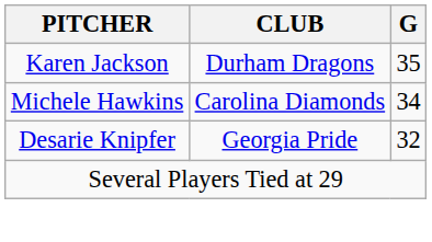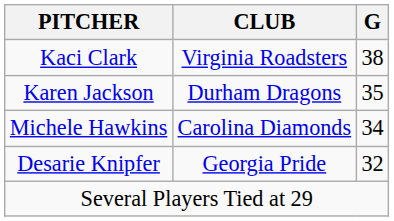 <table class="wikitable" style="text-align:center;">
 <tr>
 <th>PITCHER</th>
 <th>CLUB</th>
 <th>G</th>
+</tr>
+<tr>
+<td><a href='#'>Kaci Clark</a></td>
+<td><a href='#'>Virginia Roadsters</a></td>
+<td>38</td>
 </tr>
 <tr>
 <td><a href='#'>Karen Jackson</a></td>
 <td><a href='#'>Durham Dragons</a></td>
 <td>35</td>
 </tr>
 <tr>
 <td><a href='#'>Michele Hawkins</a></td>
 <td><a href='#'>Carolina Diamonds</a></td>
 <td>34</td>
 </tr>
 <tr>
 <td><a href='#'>Desarie Knipfer</a></td>
 <td><a href='#'>Georgia Pride</a></td>
 <td>32</td>
 </tr>
 <tr>
 <td colspan=3>Several Players Tied at 29</td>
 </tr>
 </table>
